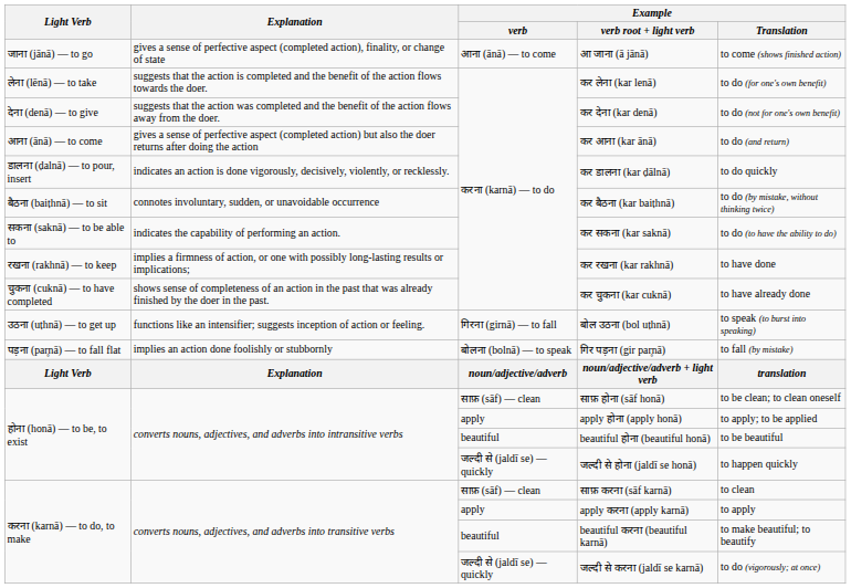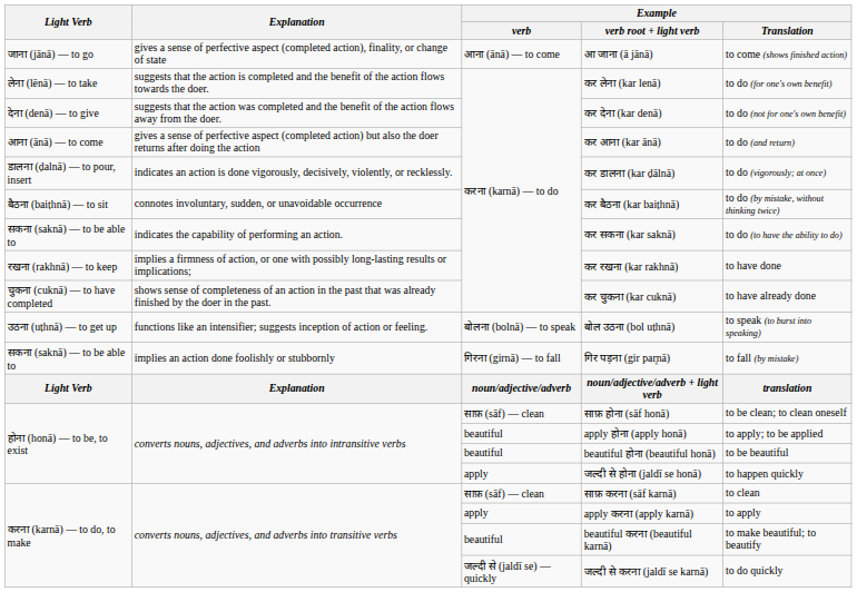 <table class="wikitable">
 <tr>
 <th rowspan="2"><em>Light Verb</em></th>
 <th rowspan="2"><em>Explanation</em></th>
 <th colspan="3"><em>Example</em></th>
 </tr>
 <tr>
 <th><em>verb</em></th>
 <th><em>verb root + light verb</em></th>
 <th><em>Translation</em></th>
 </tr>
 <tr>
 <td>जाना (jānā) —  to go</td>
 <td>gives a sense of perfective aspect (completed action), finality, or change of state</td>
 <td>आना (ānā) — to come</td>
 <td>आ जाना (ā jānā)</td>
 <td>to come <small><em>(shows finished action)</em></small></td>
 </tr>
 <tr>
 <td>लेना (lēnā) — to take</td>
 <td>suggests that the action is completed and the benefit of the action flows towards the doer.</td>
 <td rowspan="8">करना (karnā) — to do</td>
 <td>कर लेना (kar lenā)</td>
 <td>to do <small><em>(for one's own benefit)</em></small></td>
 </tr>
 <tr>
 <td>देना (denā) — to give</td>
 <td>suggests that the action was completed and the benefit of the action flows away from the doer.</td>
 <td>कर देना (kar denā)</td>
 <td>to do <small><em>(not for one's own benefit)</em></small></td>
 </tr>
 <tr>
 <td>आना (ānā) — to come</td>
 <td>gives a sense of perfective aspect (completed action) but also the doer returns after doing the action</td>
 <td>कर आना (kar ānā)</td>
 <td>to do <small><em>(and return)</em></small></td>
 </tr>
 <tr>
 <td>डालना (ḍalnā) — to pour, insert</td>
 <td>indicates an action is done vigorously, decisively, violently, or recklessly.</td>
 <td>कर डालना (kar ḍālnā)</td>
-<td>to do quickly</td>
+<td>to do <small><em>(vigorously; at once)</em></small></td>
 </tr>
 <tr>
 <td>बैठना (baiṭhnā) — to sit</td>
 <td>connotes involuntary, sudden, or unavoidable occurrence</td>
 <td>कर बैठना (kar baiṭhnā)</td>
 <td>to do <small><em>(by mistake, without thinking twice)</em></small></td>
 </tr>
 <tr>
 <td>सकना (saknā) — to be able to</td>
 <td>indicates the capability of performing an action.</td>
 <td>कर सकना (kar saknā)</td>
 <td>to do <small><em>(to have the ability to do)</em></small></td>
 </tr>
 <tr>
 <td>रखना (rakhnā) — to keep</td>
 <td>implies a firmness of action, or one with possibly long-lasting results or implications;</td>
 <td>कर रखना (kar rakhnā)</td>
 <td>to have done</td>
 </tr>
 <tr>
 <td>चुकना (cuknā) — to have completed</td>
 <td>shows sense of completeness of an action in the past that was already finished by the doer in the past.</td>
 <td>कर चुकना (kar cuknā)</td>
 <td>to have already done</td>
 </tr>
 <tr>
 <td>उठना (uṭhnā) — to get up</td>
 <td>functions like an intensifier; suggests inception of action or feeling.</td>
-<td>गिरना (girnā) — to fall</td>
+<td>बोलना (bolnā) — to speak</td>
 <td>बोल उठना (bol uṭhnā)</td>
 <td>to speak <small><em>(to burst into speaking)</em></small></td>
 </tr>
 <tr>
-<td>पड़ना (par̥nā) — to fall flat</td>
+<td>सकना (saknā) — to be able to</td>
 <td>implies an action done foolishly or stubbornly</td>
-<td>बोलना (bolnā) — to speak</td>
+<td>गिरना (girnā) — to fall</td>
 <td>गिर पड़ना (gir par̥nā)</td>
 <td>to fall <small><em>(by mistake)</em></small></td>
 </tr>
 <tr>
 <th><em>Light Verb</em></th>
 <th><em>Explanation</em></th>
 <th><em>noun/adjective/adverb</em></th>
 <th><em>noun/adjective/adverb + light verb</em></th>
 <th><em>translation</em></th>
 </tr>
 <tr>
 <td rowspan="4">होना (honā) — to be, to exist</td>
 <td rowspan="4"><em>converts nouns, adjectives, and adverbs into intransitive verbs</em></td>
 <td>साफ़ (sāf) — clean</td>
 <td>साफ़ होना (sāf honā)</td>
 <td>to be clean; to clean oneself</td>
 </tr>
 <tr>
-<td>apply</td>
+<td>beautiful</td>
 <td>apply होना (apply honā)</td>
 <td>to apply; to be applied</td>
 </tr>
 <tr>
 <td>beautiful</td>
 <td>beautiful होना (beautiful honā)</td>
 <td>to be beautiful</td>
 </tr>
 <tr>
-<td>जल्दी से (jaldī se) — quickly</td>
+<td>apply</td>
 <td>जल्दी से होना (jaldī se honā)</td>
 <td>to happen quickly</td>
 </tr>
 <tr>
 <td rowspan="4">करना (karnā) — to do, to make</td>
 <td rowspan="4"><em>converts nouns, adjectives, and adverbs into transitive verbs</em></td>
 <td>साफ़ (sāf) — clean</td>
 <td>साफ़ करना (sāf karnā)</td>
 <td>to clean</td>
 </tr>
 <tr>
 <td>apply</td>
 <td>apply करना (apply karnā)</td>
 <td>to apply</td>
 </tr>
 <tr>
 <td>beautiful</td>
 <td>beautiful करना (beautiful karnā)</td>
 <td>to make beautiful; to beautify</td>
 </tr>
 <tr>
 <td>जल्दी से (jaldī se) — quickly</td>
 <td>जल्दी से करना (jaldī se karnā)</td>
-<td>to do <small><em>(vigorously; at once)</em></small></td>
+<td>to do quickly</td>
 </tr>
 </table>
